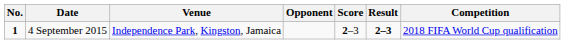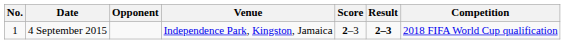 <table class="wikitable">
 <tr>
 <th>No.</th>
 <th>Date</th>
+<th>Opponent</th>
 <th>Venue</th>
-<th>Opponent</th>
 <th>Score</th>
 <th>Result</th>
 <th>Competition</th>
 </tr>
 <tr>
-<td align=center><strong>1</strong></td>
+<td align=center>1</td>
 <td>4 September 2015</td>
+<td></td>
 <td><a href='#'>Independence Park</a>, <a href='#'>Kingston</a>, Jamaica</td>
-<td></td>
 <td align=center><strong>2</strong>–3</td>
 <td align=center><strong>2–3</strong></td>
 <td><a href='#'>2018 FIFA World Cup qualification</a></td>
 </tr>
 </table>
